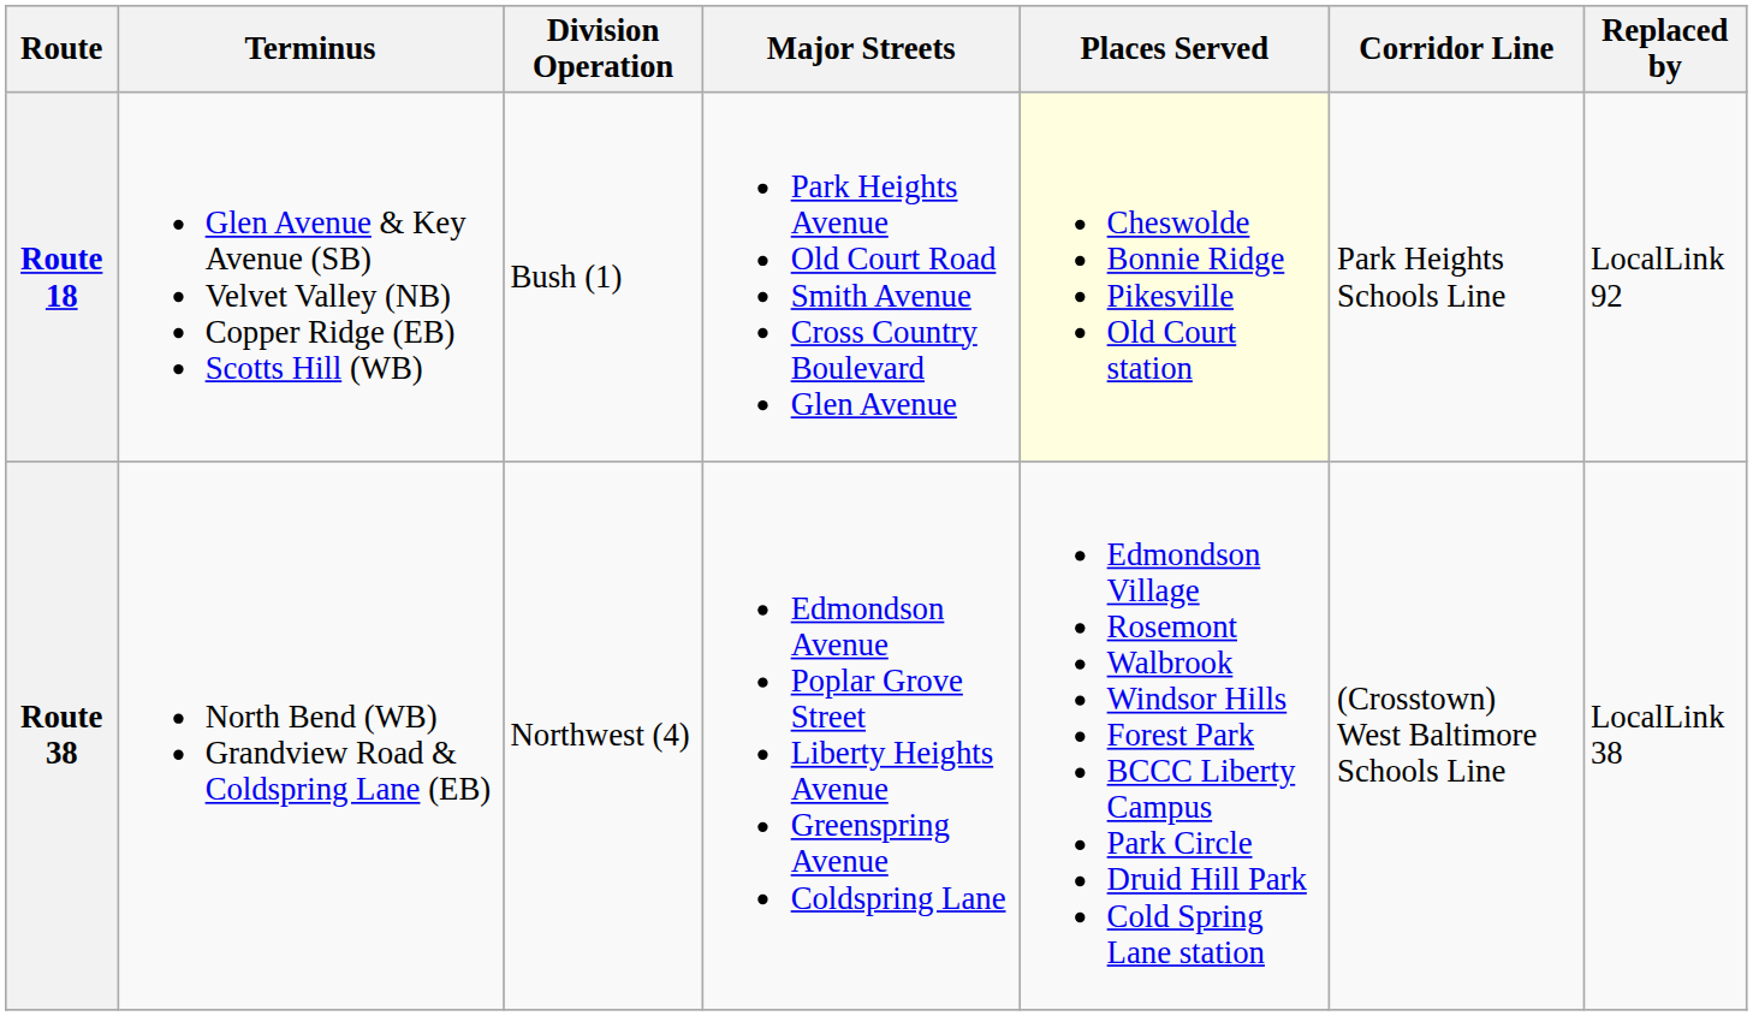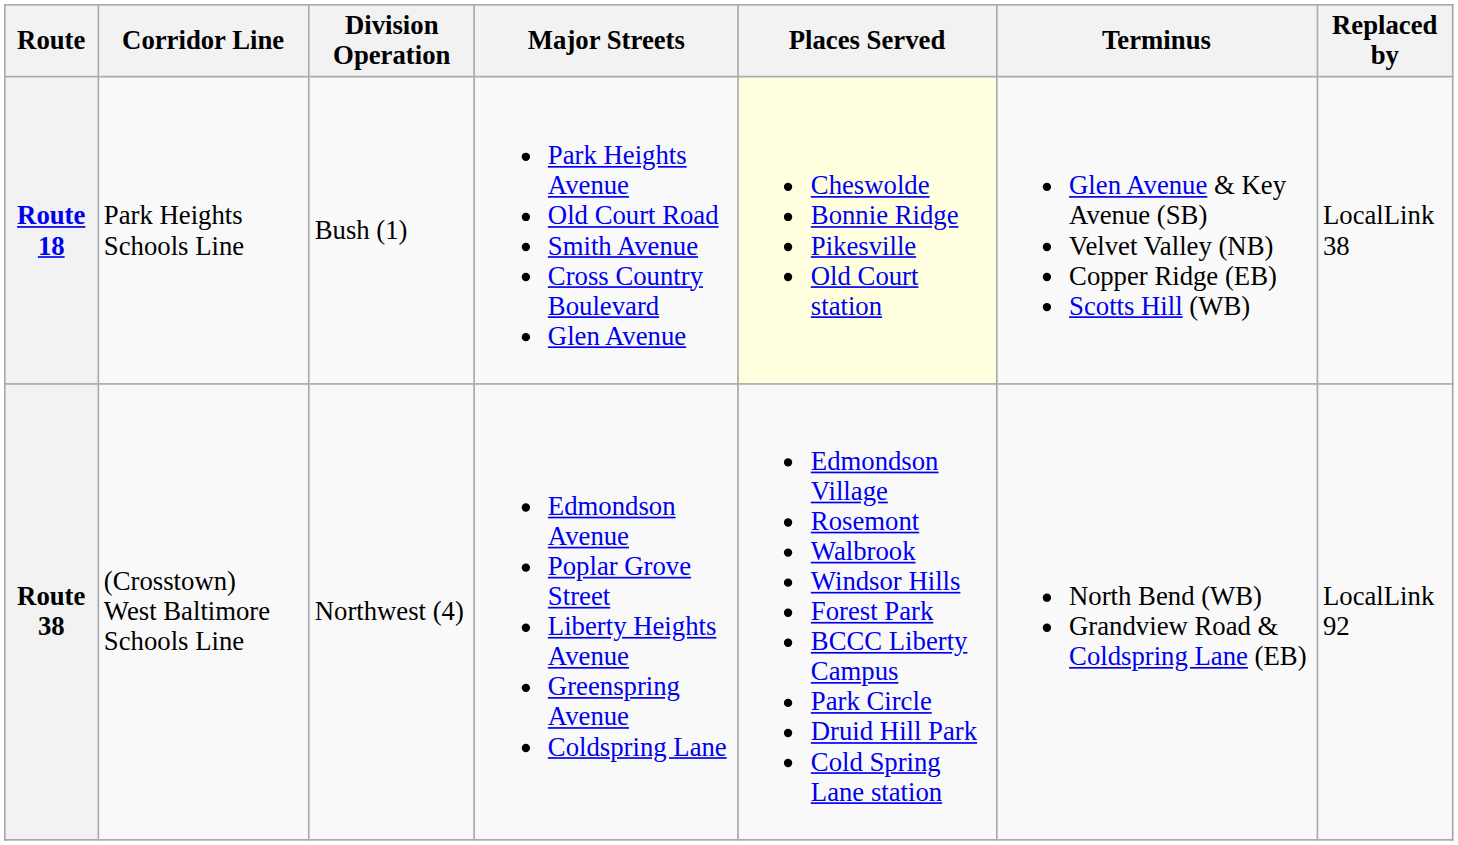 <table class="wikitable">
 <tr>
 <th>Route</th>
-<th>Terminus</th>
+<th>Corridor Line</th>
 <th>Division Operation</th>
 <th>Major Streets</th>
 <th>Places Served</th>
-<th>Corridor Line</th>
+<th>Terminus</th>
 <th>Replaced by</th>
 </tr>
 <tr>
 <th><a href='#'>Route 18</a></th>
-<td><br><ul><li><a href='#'>Glen Avenue</a> & Key Avenue (SB)</li><li>Velvet Valley (NB)</li><li>Copper Ridge (EB)</li><li><a href='#'>Scotts Hill</a> (WB)</li></ul></td>
+<td>Park Heights Schools Line</td>
 <td>Bush (1)</td>
 <td><br><ul><li><a href='#'>Park Heights Avenue</a></li><li><a href='#'>Old Court Road</a></li><li><a href='#'>Smith Avenue</a></li><li><a href='#'>Cross Country Boulevard</a></li><li><a href='#'>Glen Avenue</a></li></ul></td>
 <td style="background: lightyellow;"><br><ul><li><a href='#'>Cheswolde</a></li><li><a href='#'>Bonnie Ridge</a></li><li><a href='#'>Pikesville</a></li><li><a href='#'>Old Court station</a></li></ul></td>
-<td>Park Heights Schools Line</td>
-<td>LocalLink 92</td>
+<td><br><ul><li><a href='#'>Glen Avenue</a> & Key Avenue (SB)</li><li>Velvet Valley (NB)</li><li>Copper Ridge (EB)</li><li><a href='#'>Scotts Hill</a> (WB)</li></ul></td>
+<td>LocalLink 38</td>
 </tr>
 <tr>
 <th>Route 38</th>
-<td><br><ul><li>North Bend (WB)</li><li>Grandview Road & <a href='#'>Coldspring Lane</a> (EB)</li></ul></td>
+<td>(Crosstown)<br>West Baltimore Schools Line</td>
 <td>Northwest (4)</td>
 <td><br><ul><li><a href='#'>Edmondson Avenue</a></li><li><a href='#'>Poplar Grove Street</a></li><li><a href='#'>Liberty Heights Avenue</a></li><li><a href='#'>Greenspring Avenue</a></li><li><a href='#'>Coldspring Lane</a></li></ul></td>
 <td><br><ul><li><a href='#'>Edmondson Village</a></li><li><a href='#'>Rosemont</a></li><li><a href='#'>Walbrook</a></li><li><a href='#'>Windsor Hills</a></li><li><a href='#'>Forest Park</a></li><li><a href='#'>BCCC Liberty Campus</a></li><li><a href='#'>Park Circle</a></li><li><a href='#'>Druid Hill Park</a></li><li><a href='#'>Cold Spring Lane station</a></li></ul></td>
-<td>(Crosstown)<br>West Baltimore Schools Line</td>
-<td>LocalLink 38</td>
+<td><br><ul><li>North Bend (WB)</li><li>Grandview Road & <a href='#'>Coldspring Lane</a> (EB)</li></ul></td>
+<td>LocalLink 92</td>
 </tr>
 </table>
